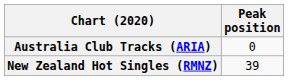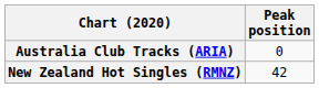 <table class="wikitable sortable plainrowheaders" style="text-align:center">
 <tr>
 <th scope="col">Chart (2020)</th>
 <th scope="col">Peak<br>position</th>
 </tr>
 <tr>
 <th scope="row">Australia Club Tracks (<a href='#'>ARIA</a>) </th>
 <td>0</td>
 </tr>
 <tr>
 <th scope="row">New Zealand Hot Singles (<a href='#'>RMNZ</a>) </th>
-<td>39</td>
+<td>42</td>
 </tr>
 </table>
